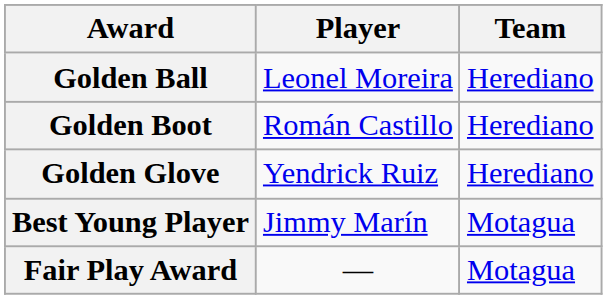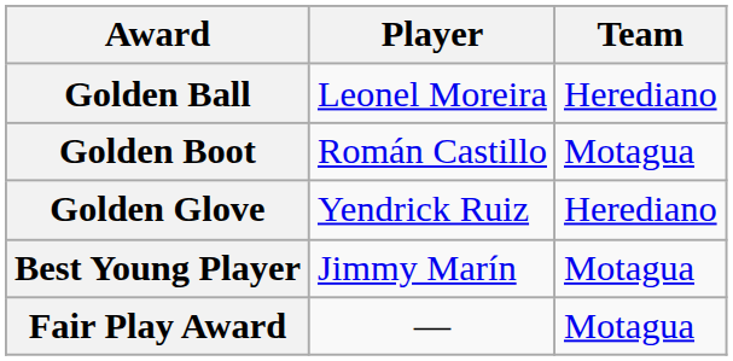 <table class="wikitable">
 <tr>
 <th>Award</th>
 <th>Player</th>
 <th>Team</th>
 </tr>
 <tr>
 <th>Golden Ball</th>
 <td> <a href='#'>Leonel Moreira</a></td>
 <td> <a href='#'>Herediano</a></td>
 </tr>
 <tr>
 <th>Golden Boot</th>
 <td> <a href='#'>Román Castillo</a></td>
-<td> <a href='#'>Herediano</a></td>
+<td> <a href='#'>Motagua</a></td>
 </tr>
 <tr>
 <th>Golden Glove</th>
 <td> <a href='#'>Yendrick Ruiz</a></td>
 <td> <a href='#'>Herediano</a></td>
 </tr>
 <tr>
 <th>Best Young Player</th>
 <td> <a href='#'>Jimmy Marín</a></td>
 <td> <a href='#'>Motagua</a></td>
 </tr>
 <tr>
 <th>Fair Play Award</th>
 <td align=center>—</td>
 <td> <a href='#'>Motagua</a></td>
 </tr>
 </table>
